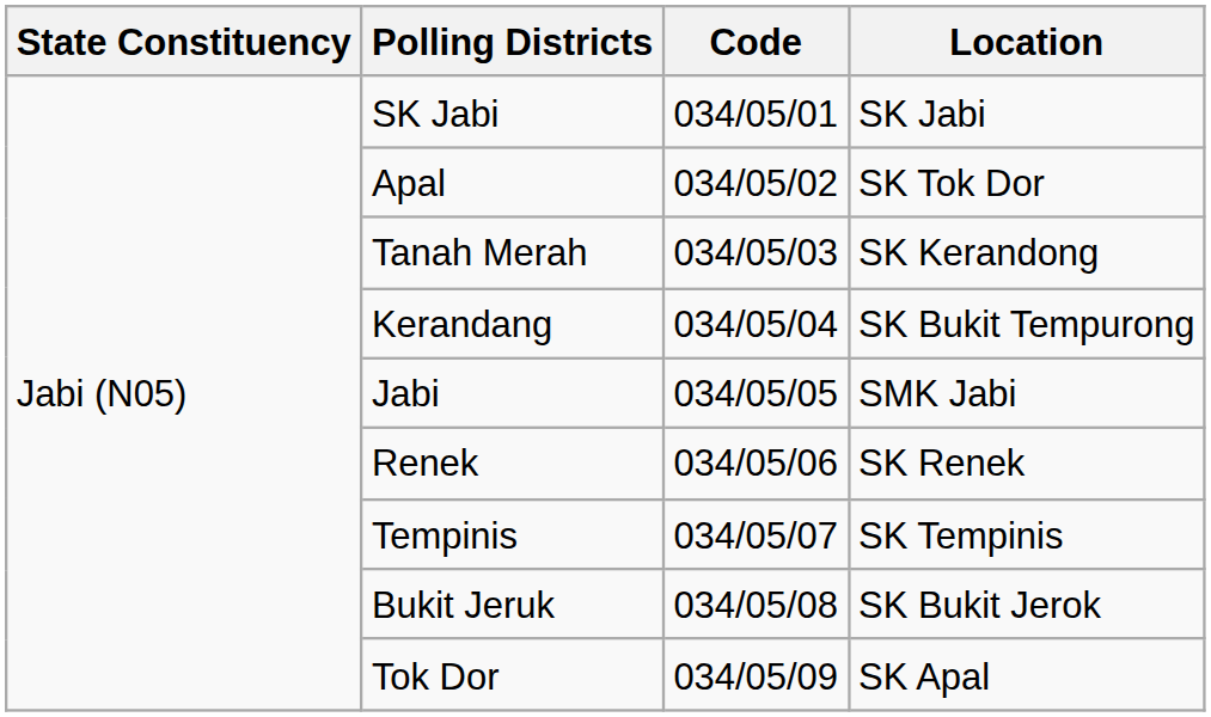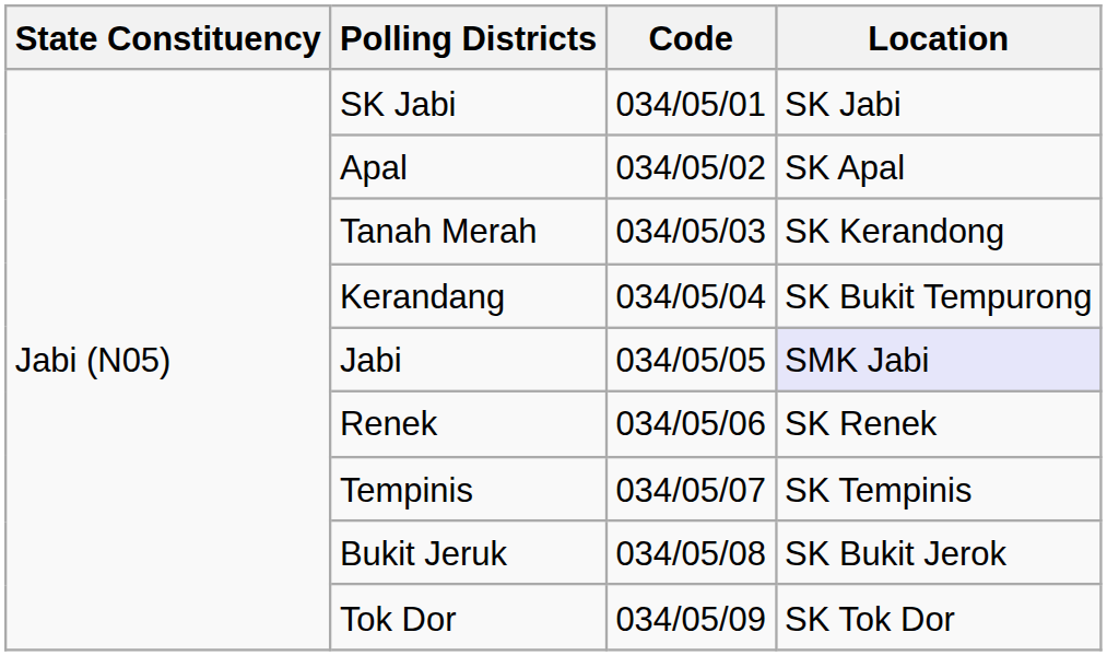 <table class="wikitable sortable mw-collapsible">
 <tr>
 <th><small>State Constituency</small></th>
 <th><small>Polling Districts</small></th>
 <th><small>Code</small></th>
 <th><small>Location</small></th>
 </tr>
 <tr>
 <td rowspan="9"><small>Jabi (N05)</small></td>
 <td><small>SK Jabi</small></td>
 <td><small>034/05/01</small></td>
 <td><small>SK Jabi</small></td>
 </tr>
 <tr>
 <td><small>Apal</small></td>
 <td><small>034/05/02</small></td>
-<td><small>SK Tok Dor</small></td>
+<td><small>SK Apal</small></td>
 </tr>
 <tr>
 <td><small>Tanah Merah</small></td>
 <td><small>034/05/03</small></td>
 <td><small>SK Kerandong</small></td>
 </tr>
 <tr>
 <td><small>Kerandang</small></td>
 <td><small>034/05/04</small></td>
 <td><small>SK Bukit Tempurong</small></td>
 </tr>
 <tr>
 <td><small>Jabi</small></td>
 <td><small>034/05/05</small></td>
-<td><small>SMK Jabi</small></td>
+<td style="background: lavender;"><small>SMK Jabi</small></td>
 </tr>
 <tr>
 <td><small>Renek</small></td>
 <td><small>034/05/06</small></td>
 <td><small>SK Renek</small></td>
 </tr>
 <tr>
 <td><small>Tempinis</small></td>
 <td><small>034/05/07</small></td>
 <td><small>SK Tempinis</small></td>
 </tr>
 <tr>
 <td><small>Bukit Jeruk</small></td>
 <td><small>034/05/08</small></td>
 <td><small>SK Bukit Jerok</small></td>
 </tr>
 <tr>
 <td><small>Tok Dor</small></td>
 <td><small>034/05/09</small></td>
-<td><small>SK Apal</small></td>
+<td><small>SK Tok Dor</small></td>
 </tr>
 </table>
